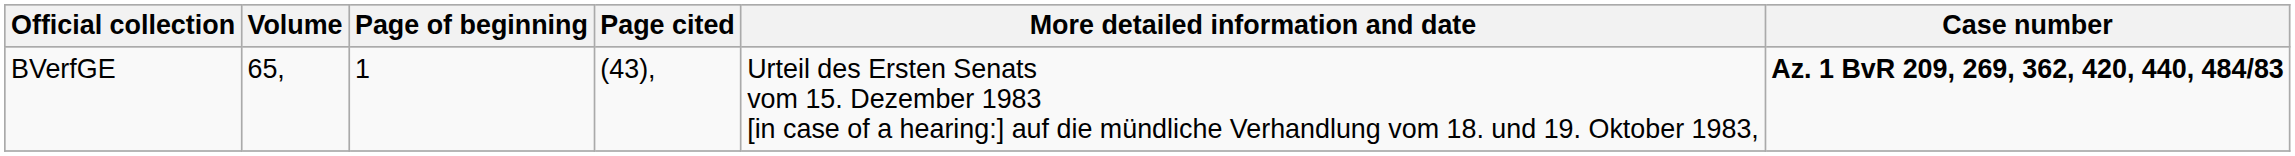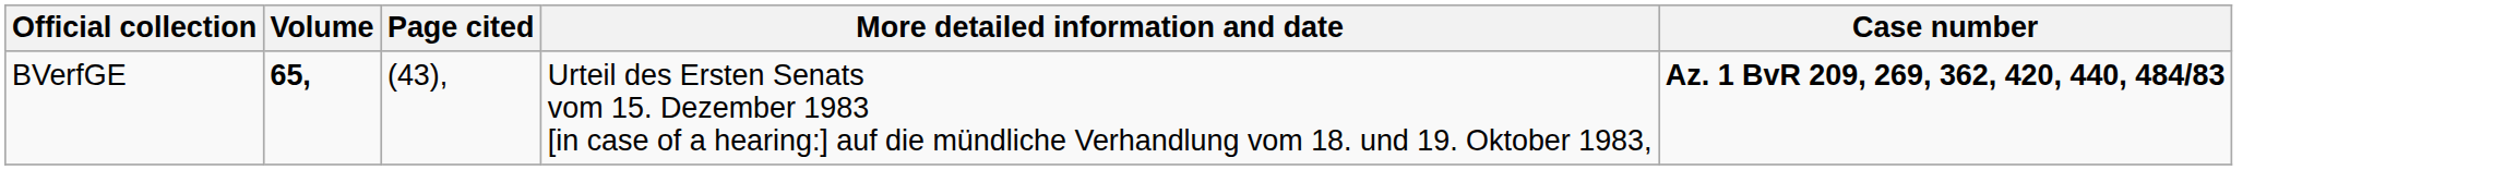 <table class="wikitable">
 <tr>
 <th>Official collection</th>
 <th>Volume</th>
-<th>Page of beginning</th>
 <th>Page cited</th>
 <th>More detailed information and date</th>
 <th>Case number</th>
 </tr>
 <tr valign="top">
 <td>BVerfGE</td>
-<td>65,</td>
-<td>1</td>
+<td><strong>65,</strong></td>
 <td>(43),</td>
 <td>Urteil des Ersten Senats<br>vom 15. Dezember 1983<br>[in case of a hearing:] auf die mündliche Verhandlung vom 18. und 19. Oktober 1983,</td>
 <td><strong>Az. 1 BvR 209, 269, 362, 420, 440, 484/83</strong></td>
 </tr>
 </table>
